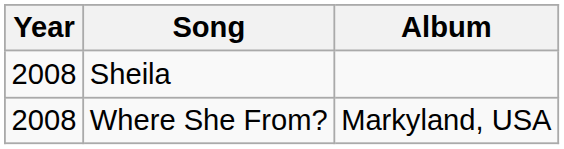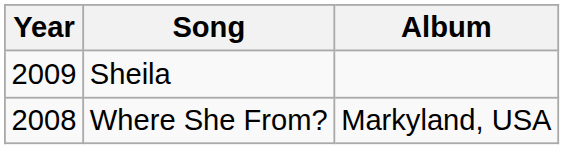 <table class="wikitable">
 <tr>
 <th>Year</th>
 <th>Song</th>
 <th>Album</th>
 </tr>
 <tr>
-<td>2008</td>
+<td>2009</td>
 <td>Sheila</td>
 <td></td>
 </tr>
 <tr>
 <td>2008</td>
 <td>Where She From?</td>
 <td>Markyland, USA</td>
 </tr>
 </table>
